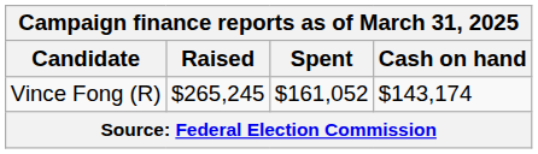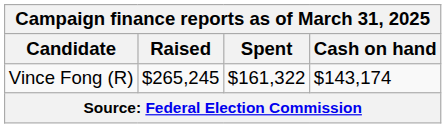 <table class="wikitable sortable">
 <tr>
 <th colspan=4>Campaign finance reports as of March 31, 2025</th>
 </tr>
 <tr style="text-align:center;">
 <th>Candidate</th>
 <th>Raised</th>
 <th>Spent</th>
 <th>Cash on hand</th>
 </tr>
 <tr>
 <td>Vince Fong (R)</td>
 <td>$265,245</td>
-<td>$161,052</td>
+<td>$161,322</td>
 <td>$143,174</td>
 </tr>
 <tr>
 <th colspan="4"><small>Source: <a href='#'>Federal Election Commission</a></small></th>
 </tr>
 </table>
